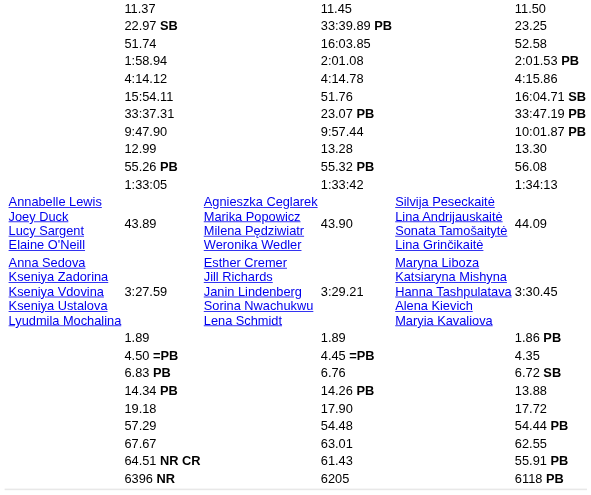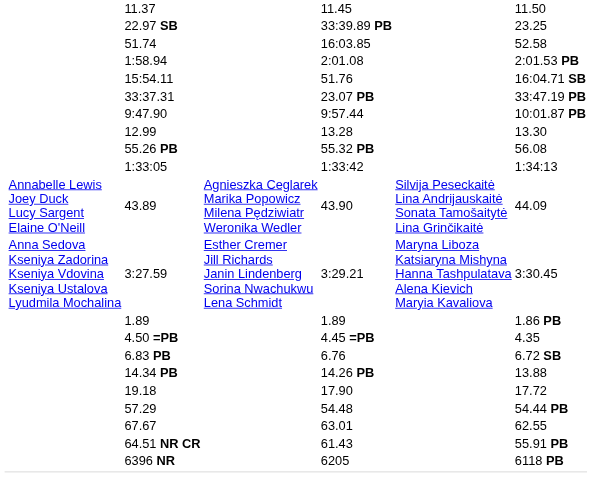 <table>
 <tr>
 <td></td>
 <td></td>
 <td>11.37</td>
 <td></td>
 <td>11.45</td>
 <td></td>
 <td>11.50</td>
 </tr>
 <tr>
 <td></td>
 <td></td>
 <td>22.97 <strong>SB</strong></td>
 <td></td>
 <td>33:39.89 <strong>PB</strong></td>
 <td></td>
 <td>23.25</td>
 </tr>
 <tr>
 <td></td>
 <td></td>
 <td>51.74</td>
 <td></td>
 <td>16:03.85</td>
 <td></td>
 <td>52.58</td>
 </tr>
 <tr>
 <td></td>
 <td></td>
 <td>1:58.94</td>
 <td></td>
 <td>2:01.08</td>
 <td></td>
 <td>2:01.53 <strong>PB</strong></td>
-</tr>
-<tr>
-<td></td>
-<td></td>
-<td>4:14.12</td>
-<td></td>
-<td>4:14.78</td>
-<td></td>
-<td>4:15.86</td>
 </tr>
 <tr>
 <td></td>
 <td></td>
 <td>15:54.11</td>
 <td></td>
 <td>51.76</td>
 <td></td>
 <td>16:04.71  <strong>SB</strong></td>
 </tr>
 <tr>
 <td></td>
 <td></td>
 <td>33:37.31</td>
 <td></td>
 <td>23.07 <strong>PB</strong></td>
 <td></td>
 <td>33:47.19 <strong>PB</strong></td>
 </tr>
 <tr>
 <td></td>
 <td></td>
 <td>9:47.90</td>
 <td></td>
 <td>9:57.44</td>
 <td></td>
 <td>10:01.87 <strong>PB</strong></td>
 </tr>
 <tr>
 <td></td>
 <td></td>
 <td>12.99</td>
 <td></td>
 <td>13.28</td>
 <td></td>
 <td>13.30</td>
 </tr>
 <tr>
 <td></td>
 <td></td>
 <td>55.26 <strong>PB</strong></td>
 <td></td>
 <td>55.32  	<strong>PB</strong></td>
 <td></td>
 <td>56.08</td>
 </tr>
 <tr>
 <td></td>
 <td></td>
 <td>1:33:05</td>
 <td></td>
 <td>1:33:42</td>
 <td></td>
 <td>1:34:13</td>
 </tr>
 <tr>
 <td></td>
 <td><a href='#'>Annabelle Lewis</a><br><a href='#'>Joey Duck</a><br><a href='#'>Lucy Sargent</a><br><a href='#'>Elaine O'Neill</a><br></td>
 <td>43.89</td>
 <td><a href='#'>Agnieszka Ceglarek</a><br><a href='#'>Marika Popowicz</a><br><a href='#'>Milena Pędziwiatr</a><br><a href='#'>Weronika Wedler</a><br></td>
 <td>43.90</td>
 <td><a href='#'>Silvija Peseckaitė</a><br><a href='#'>Lina Andrijauskaitė</a><br><a href='#'>Sonata Tamošaitytė</a><br><a href='#'>Lina Grinčikaitė</a><br></td>
 <td>44.09</td>
 </tr>
 <tr>
 <td></td>
 <td><a href='#'>Anna Sedova</a><br><a href='#'>Kseniya Zadorina</a><br><a href='#'>Kseniya Vdovina</a><br><a href='#'>Kseniya Ustalova</a><br><a href='#'>Lyudmila Mochalina</a><br></td>
 <td>3:27.59</td>
 <td><a href='#'>Esther Cremer</a><br><a href='#'>Jill Richards</a><br><a href='#'>Janin Lindenberg</a><br><a href='#'>Sorina Nwachukwu</a><br><a href='#'>Lena Schmidt</a><br></td>
 <td>3:29.21</td>
 <td><a href='#'>Maryna Liboza</a><br><a href='#'>Katsiaryna Mishyna</a><br><a href='#'>Hanna Tashpulatava</a><br><a href='#'>Alena Kievich</a><br><a href='#'>Maryia Kavaliova</a><br></td>
 <td>3:30.45</td>
 </tr>
 <tr>
 <td></td>
 <td></td>
 <td>1.89</td>
 <td></td>
 <td>1.89</td>
 <td></td>
 <td>1.86 <strong>PB</strong></td>
 </tr>
 <tr>
 <td></td>
 <td></td>
 <td>4.50 <strong>=PB</strong></td>
 <td></td>
 <td>4.45 <strong>=PB</strong></td>
 <td></td>
 <td>4.35</td>
 </tr>
 <tr>
 <td></td>
 <td></td>
 <td>6.83 <strong>PB</strong></td>
 <td></td>
 <td>6.76</td>
 <td></td>
 <td>6.72 <strong>SB</strong></td>
 </tr>
 <tr>
 <td></td>
 <td></td>
 <td>14.34  <strong>PB</strong></td>
 <td></td>
 <td>14.26  <strong>PB</strong></td>
 <td></td>
 <td>13.88</td>
 </tr>
 <tr>
 <td></td>
 <td></td>
 <td>19.18</td>
 <td></td>
 <td>17.90</td>
 <td></td>
 <td>17.72</td>
 </tr>
 <tr>
 <td></td>
 <td></td>
 <td>57.29</td>
 <td></td>
 <td>54.48</td>
 <td></td>
 <td>54.44 <strong>PB</strong></td>
 </tr>
 <tr>
 <td></td>
 <td></td>
 <td>67.67</td>
 <td></td>
 <td>63.01</td>
 <td></td>
 <td>62.55</td>
 </tr>
 <tr>
 <td></td>
 <td></td>
 <td>64.51  <strong>NR CR</strong></td>
 <td></td>
 <td>61.43</td>
 <td></td>
 <td>55.91 <strong>PB</strong></td>
 </tr>
 <tr>
 <td></td>
 <td></td>
 <td>6396  <strong>NR</strong></td>
 <td></td>
 <td>6205</td>
 <td></td>
 <td>6118 <strong>PB</strong></td>
 </tr>
 <tr bgcolor= e8e8e8>
 <td colspan=7></td>
 </tr>
 </table>
